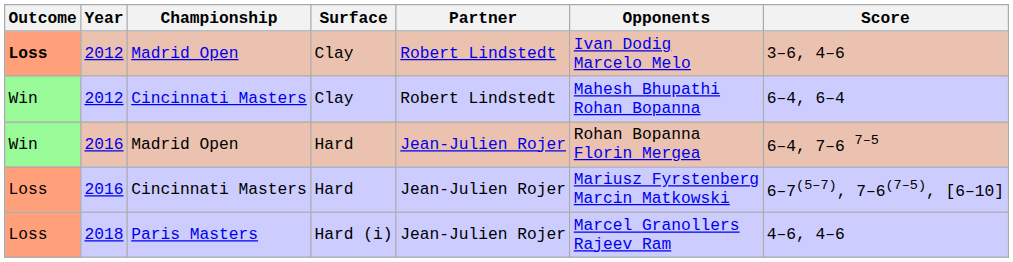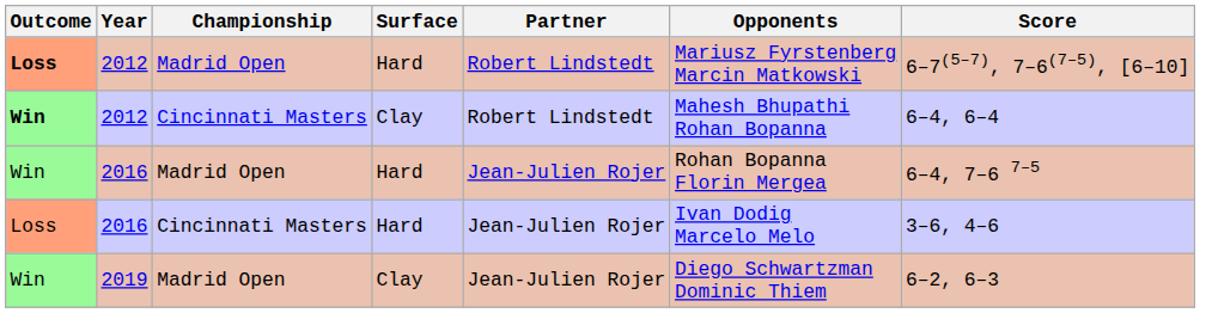 <table class="sortable wikitable">
 <tr>
 <th>Outcome</th>
 <th>Year</th>
 <th>Championship</th>
 <th>Surface</th>
 <th>Partner</th>
 <th>Opponents</th>
 <th class="unsortable">Score</th>
 </tr>
 <tr style="background:#ebc2af;">
 <td bgcolor=FFA07A><strong>Loss</strong></td>
 <td><a href='#'>2012</a></td>
 <td><a href='#'>Madrid Open</a></td>
-<td>Clay</td>
+<td>Hard</td>
 <td> <a href='#'>Robert Lindstedt</a></td>
-<td> <a href='#'>Ivan Dodig</a> <br>  <a href='#'>Marcelo Melo</a></td>
-<td>3–6, 4–6</td>
+<td> <a href='#'>Mariusz Fyrstenberg</a> <br>  <a href='#'>Marcin Matkowski</a></td>
+<td>6–7<sup>(5–7)</sup>, 7–6<sup>(7–5)</sup>, [6–10]</td>
 </tr>
 <tr style="background:#ccf;">
-<td bgcolor=98FB98>Win</td>
+<td bgcolor=98FB98><strong>Win</strong></td>
 <td><a href='#'>2012</a></td>
 <td><a href='#'>Cincinnati Masters</a></td>
 <td>Clay</td>
 <td> Robert Lindstedt</td>
 <td> <a href='#'>Mahesh Bhupathi</a> <br>  <a href='#'>Rohan Bopanna</a></td>
 <td>6–4, 6–4</td>
 </tr>
 <tr style="background:#ebc2af;">
 <td bgcolor=98FB98>Win</td>
 <td><a href='#'>2016</a></td>
 <td>Madrid Open</td>
 <td>Hard</td>
 <td> <a href='#'>Jean-Julien Rojer</a></td>
 <td> Rohan Bopanna <br>  <a href='#'>Florin Mergea</a></td>
 <td>6–4, 7–6 <sup>7–5</sup></td>
 </tr>
 <tr style="background:#ccf;">
 <td bgcolor=FFA07A>Loss</td>
 <td><a href='#'>2016</a></td>
 <td>Cincinnati Masters</td>
 <td>Hard</td>
 <td> Jean-Julien Rojer</td>
-<td> <a href='#'>Mariusz Fyrstenberg</a> <br>  <a href='#'>Marcin Matkowski</a></td>
-<td>6–7<sup>(5–7)</sup>, 7–6<sup>(7–5)</sup>, [6–10]</td>
+<td> <a href='#'>Ivan Dodig</a> <br>  <a href='#'>Marcelo Melo</a></td>
+<td>3–6, 4–6</td>
 </tr>
-<tr style="background:#ccf;">
-<td style="background:#ffa07a;">Loss</td>
-<td><a href='#'>2018</a></td>
-<td><a href='#'>Paris Masters</a></td>
-<td>Hard (i)</td>
+<tr style="background:#ebc2af;">
+<td bgcolor=98FB98>Win</td>
+<td><a href='#'>2019</a></td>
+<td>Madrid Open</td>
+<td>Clay</td>
 <td> Jean-Julien Rojer</td>
-<td> <a href='#'>Marcel Granollers</a><br> <a href='#'>Rajeev Ram</a></td>
-<td>4–6, 4–6</td>
+<td> <a href='#'>Diego Schwartzman</a> <br>  <a href='#'>Dominic Thiem</a></td>
+<td>6–2, 6–3</td>
 </tr>
 </table>
